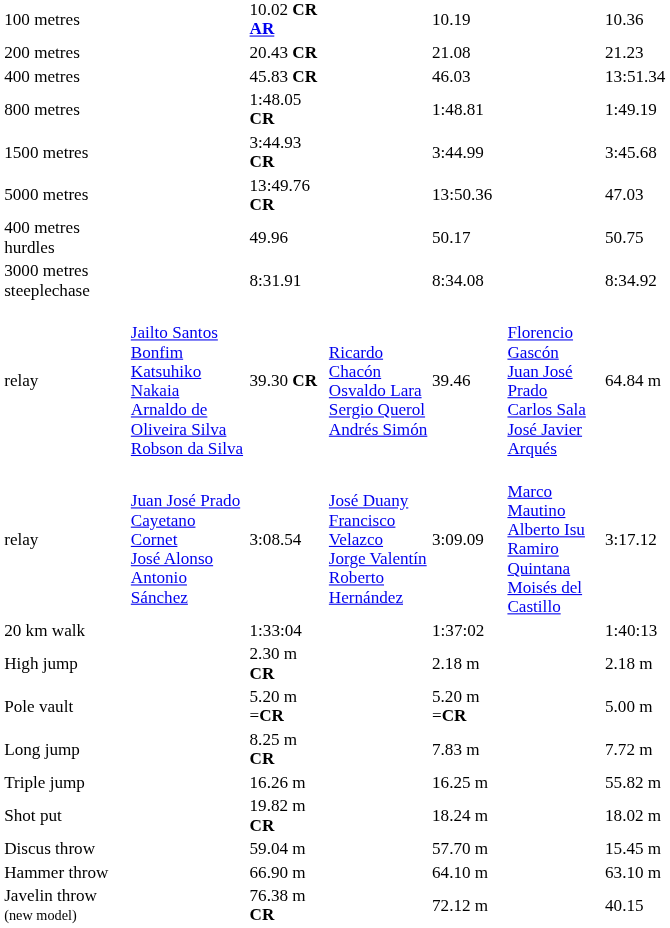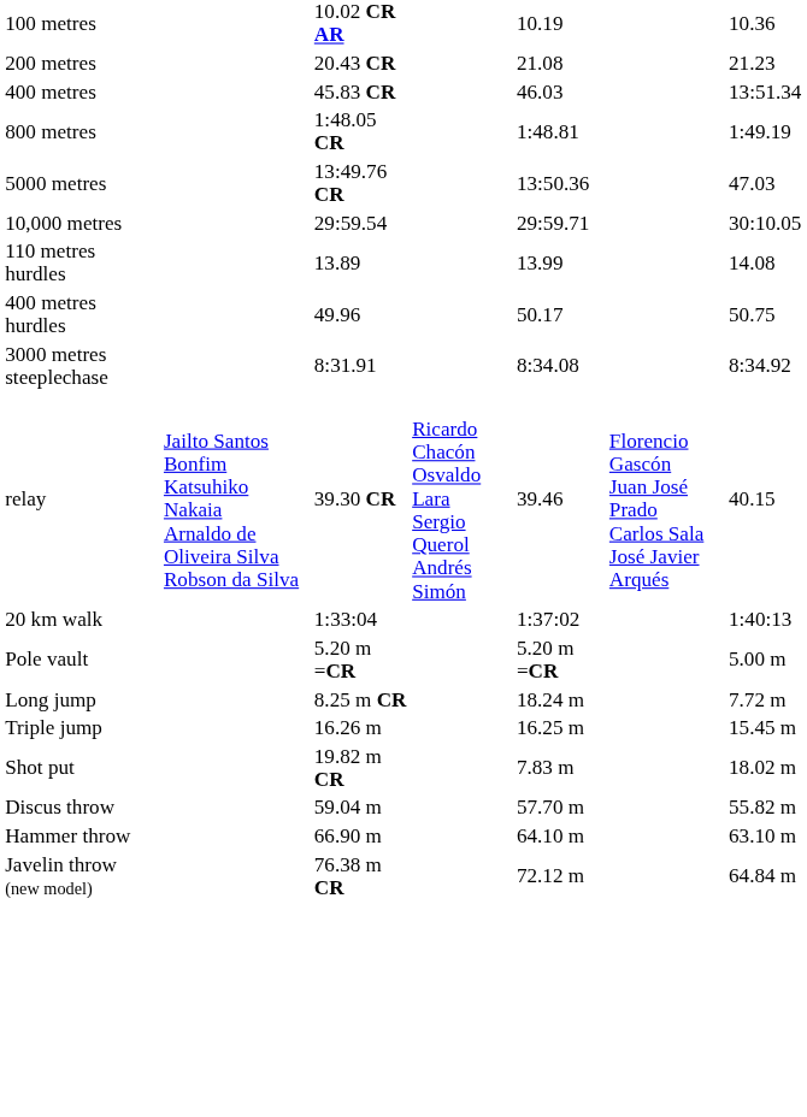 <table>
 <tr>
 <td>100 metres</td>
 <td></td>
 <td>10.02 <strong>CR <a href='#'>AR</a></strong></td>
 <td></td>
 <td>10.19</td>
 <td></td>
 <td>10.36</td>
 </tr>
 <tr>
 <td>200 metres</td>
 <td></td>
 <td>20.43 <strong>CR</strong></td>
 <td></td>
 <td>21.08</td>
 <td></td>
 <td>21.23</td>
 </tr>
 <tr>
 <td>400 metres</td>
 <td></td>
 <td>45.83 <strong>CR</strong></td>
 <td></td>
 <td>46.03</td>
 <td></td>
 <td>13:51.34</td>
 </tr>
 <tr>
 <td>800 metres</td>
 <td></td>
 <td>1:48.05 <strong>CR</strong></td>
 <td></td>
 <td>1:48.81</td>
 <td></td>
 <td>1:49.19</td>
 </tr>
 <tr>
-<td>1500 metres</td>
-<td></td>
-<td>3:44.93 <strong>CR</strong></td>
-<td></td>
-<td>3:44.99</td>
-<td></td>
-<td>3:45.68</td>
-</tr>
-<tr>
 <td>5000 metres</td>
 <td></td>
 <td>13:49.76 <strong>CR</strong></td>
 <td></td>
 <td>13:50.36</td>
 <td></td>
 <td>47.03</td>
+</tr>
+<tr>
+<td>10,000 metres</td>
+<td></td>
+<td>29:59.54</td>
+<td></td>
+<td>29:59.71</td>
+<td></td>
+<td>30:10.05</td>
+</tr>
+<tr>
+<td>110 metres hurdles</td>
+<td></td>
+<td>13.89</td>
+<td></td>
+<td>13.99</td>
+<td></td>
+<td>14.08</td>
 </tr>
 <tr>
 <td>400 metres hurdles</td>
 <td></td>
 <td>49.96</td>
 <td></td>
 <td>50.17</td>
 <td></td>
 <td>50.75</td>
 </tr>
 <tr>
 <td>3000 metres steeplechase</td>
 <td></td>
 <td>8:31.91</td>
 <td></td>
 <td>8:34.08</td>
 <td></td>
 <td>8:34.92</td>
 </tr>
 <tr>
 <td> relay</td>
 <td><br><a href='#'>Jailto Santos Bonfim</a><br><a href='#'>Katsuhiko Nakaia</a><br><a href='#'>Arnaldo de Oliveira Silva</a><br><a href='#'>Robson da Silva</a></td>
 <td>39.30 <strong>CR</strong></td>
 <td><br><a href='#'>Ricardo Chacón</a><br><a href='#'>Osvaldo Lara</a><br><a href='#'>Sergio Querol</a><br><a href='#'>Andrés Simón</a></td>
 <td>39.46</td>
 <td><br><a href='#'>Florencio Gascón</a><br><a href='#'>Juan José Prado</a><br><a href='#'>Carlos Sala</a><br><a href='#'>José Javier Arqués</a></td>
-<td>64.84 m</td>
-</tr>
-<tr>
-<td> relay</td>
-<td><br><a href='#'>Juan José Prado</a><br><a href='#'>Cayetano Cornet</a><br><a href='#'>José Alonso</a><br><a href='#'>Antonio Sánchez</a></td>
-<td>3:08.54</td>
-<td><br><a href='#'>José Duany</a><br><a href='#'>Francisco Velazco</a><br><a href='#'>Jorge Valentín</a><br><a href='#'>Roberto Hernández</a></td>
-<td>3:09.09</td>
-<td><br><a href='#'>Marco Mautino</a><br><a href='#'>Alberto Isu</a><br><a href='#'>Ramiro Quintana</a><br><a href='#'>Moisés del Castillo</a></td>
-<td>3:17.12</td>
+<td>40.15</td>
 </tr>
 <tr>
 <td>20 km walk</td>
 <td></td>
 <td>1:33:04</td>
 <td></td>
 <td>1:37:02</td>
 <td></td>
 <td>1:40:13</td>
-</tr>
-<tr>
-<td>High jump</td>
-<td></td>
-<td>2.30 m <strong>CR</strong></td>
-<td></td>
-<td>2.18 m</td>
-<td></td>
-<td>2.18 m</td>
 </tr>
 <tr>
 <td>Pole vault</td>
 <td></td>
 <td>5.20 m =<strong>CR</strong></td>
 <td></td>
 <td>5.20 m =<strong>CR</strong></td>
 <td></td>
 <td>5.00 m</td>
 </tr>
 <tr>
 <td>Long jump</td>
 <td></td>
 <td>8.25 m <strong>CR</strong></td>
 <td></td>
-<td>7.83 m</td>
+<td>18.24 m</td>
 <td></td>
 <td>7.72 m</td>
 </tr>
 <tr>
 <td>Triple jump</td>
 <td></td>
 <td>16.26 m</td>
 <td></td>
 <td>16.25 m</td>
 <td></td>
-<td>55.82 m</td>
+<td>15.45 m</td>
 </tr>
 <tr>
 <td>Shot put</td>
 <td></td>
 <td>19.82 m <strong>CR</strong></td>
 <td></td>
-<td>18.24 m</td>
+<td>7.83 m</td>
 <td></td>
 <td>18.02 m</td>
 </tr>
 <tr>
 <td>Discus throw</td>
 <td></td>
 <td>59.04 m</td>
 <td></td>
 <td>57.70 m</td>
 <td></td>
-<td>15.45 m</td>
+<td>55.82 m</td>
 </tr>
 <tr>
 <td>Hammer throw</td>
 <td></td>
 <td>66.90 m</td>
 <td></td>
 <td>64.10 m</td>
 <td></td>
 <td>63.10 m</td>
 </tr>
 <tr>
 <td>Javelin throw<br><small>(new model)</small></td>
 <td></td>
 <td>76.38 m <strong>CR</strong></td>
 <td></td>
 <td>72.12 m</td>
 <td></td>
-<td>40.15</td>
+<td>64.84 m</td>
 </tr>
 </table>
